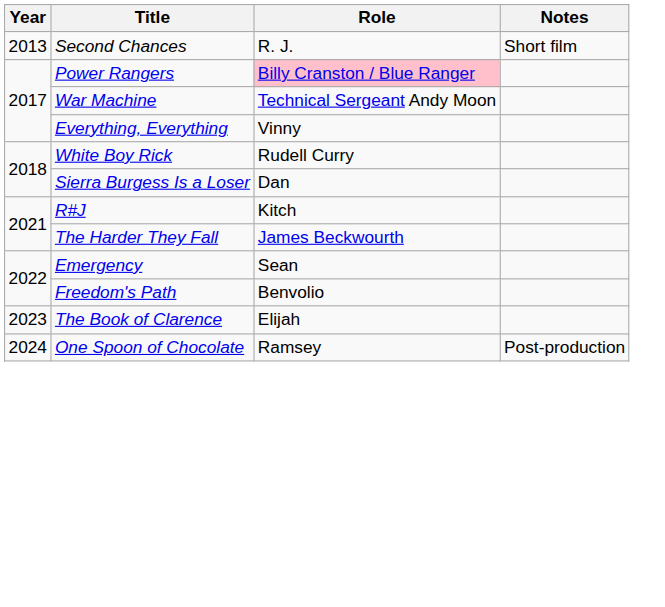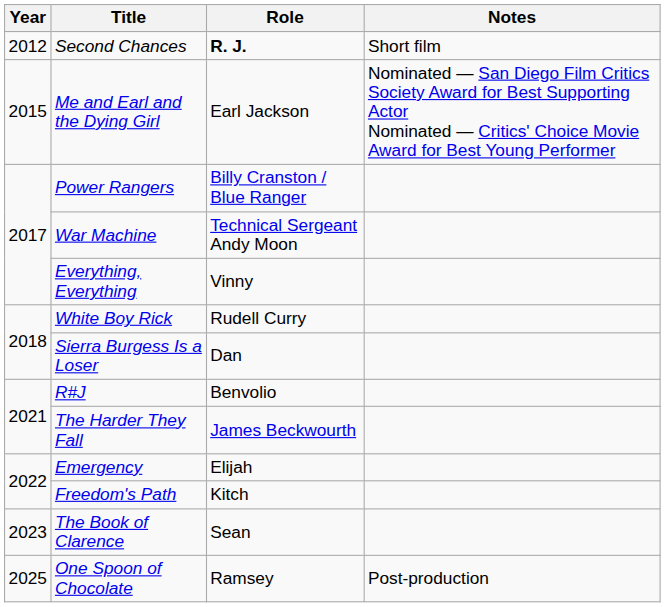 <table class="wikitable sortable">
 <tr>
 <th>Year</th>
 <th>Title</th>
 <th>Role</th>
 <th class="unsortable">Notes</th>
 </tr>
 <tr>
-<td>2013</td>
+<td>2012</td>
 <td><em>Second Chances</em></td>
-<td>R. J.</td>
+<td><strong>R. J.</strong></td>
 <td>Short film</td>
+</tr>
+<tr>
+<td>2015</td>
+<td><em><a href='#'>Me and Earl and the Dying Girl</a></em></td>
+<td>Earl Jackson</td>
+<td>Nominated — <a href='#'>San Diego Film Critics Society Award for Best Supporting Actor</a><br>Nominated — <a href='#'>Critics' Choice Movie Award for Best Young Performer</a></td>
 </tr>
 <tr>
 <td rowspan="3">2017</td>
 <td><em><a href='#'>Power Rangers</a></em></td>
-<td style="background: pink;"><a href='#'>Billy Cranston / Blue Ranger</a></td>
+<td><a href='#'>Billy Cranston / Blue Ranger</a></td>
 <td></td>
 </tr>
 <tr>
 <td><em><a href='#'>War Machine</a></em></td>
 <td><a href='#'>Technical Sergeant</a> Andy Moon</td>
 <td></td>
 </tr>
 <tr>
 <td><em><a href='#'>Everything, Everything</a></em></td>
 <td>Vinny</td>
 <td></td>
 </tr>
 <tr>
 <td rowspan="2">2018</td>
 <td><em><a href='#'>White Boy Rick</a></em></td>
 <td>Rudell Curry</td>
 <td></td>
 </tr>
 <tr>
 <td><em><a href='#'>Sierra Burgess Is a Loser</a></em></td>
 <td>Dan</td>
 <td></td>
 </tr>
 <tr>
 <td rowspan="2">2021</td>
 <td><em><a href='#'>R#J</a></em></td>
-<td>Kitch</td>
+<td>Benvolio</td>
 <td></td>
 </tr>
 <tr>
 <td><em><a href='#'>The Harder They Fall</a></em></td>
 <td><a href='#'>James Beckwourth</a></td>
 <td></td>
 </tr>
 <tr>
 <td rowspan="2">2022</td>
 <td><em><a href='#'>Emergency</a></em></td>
-<td>Sean</td>
+<td>Elijah</td>
 <td></td>
 </tr>
 <tr>
 <td><em><a href='#'>Freedom's Path</a></em></td>
-<td>Benvolio</td>
+<td>Kitch</td>
 <td></td>
 </tr>
 <tr>
 <td>2023</td>
 <td><em><a href='#'>The Book of Clarence</a></em></td>
-<td>Elijah</td>
+<td>Sean</td>
 <td></td>
 </tr>
 <tr>
-<td>2024</td>
+<td>2025</td>
 <td><em><a href='#'>One Spoon of Chocolate</a></em></td>
 <td>Ramsey</td>
 <td>Post-production</td>
 </tr>
 </table>
